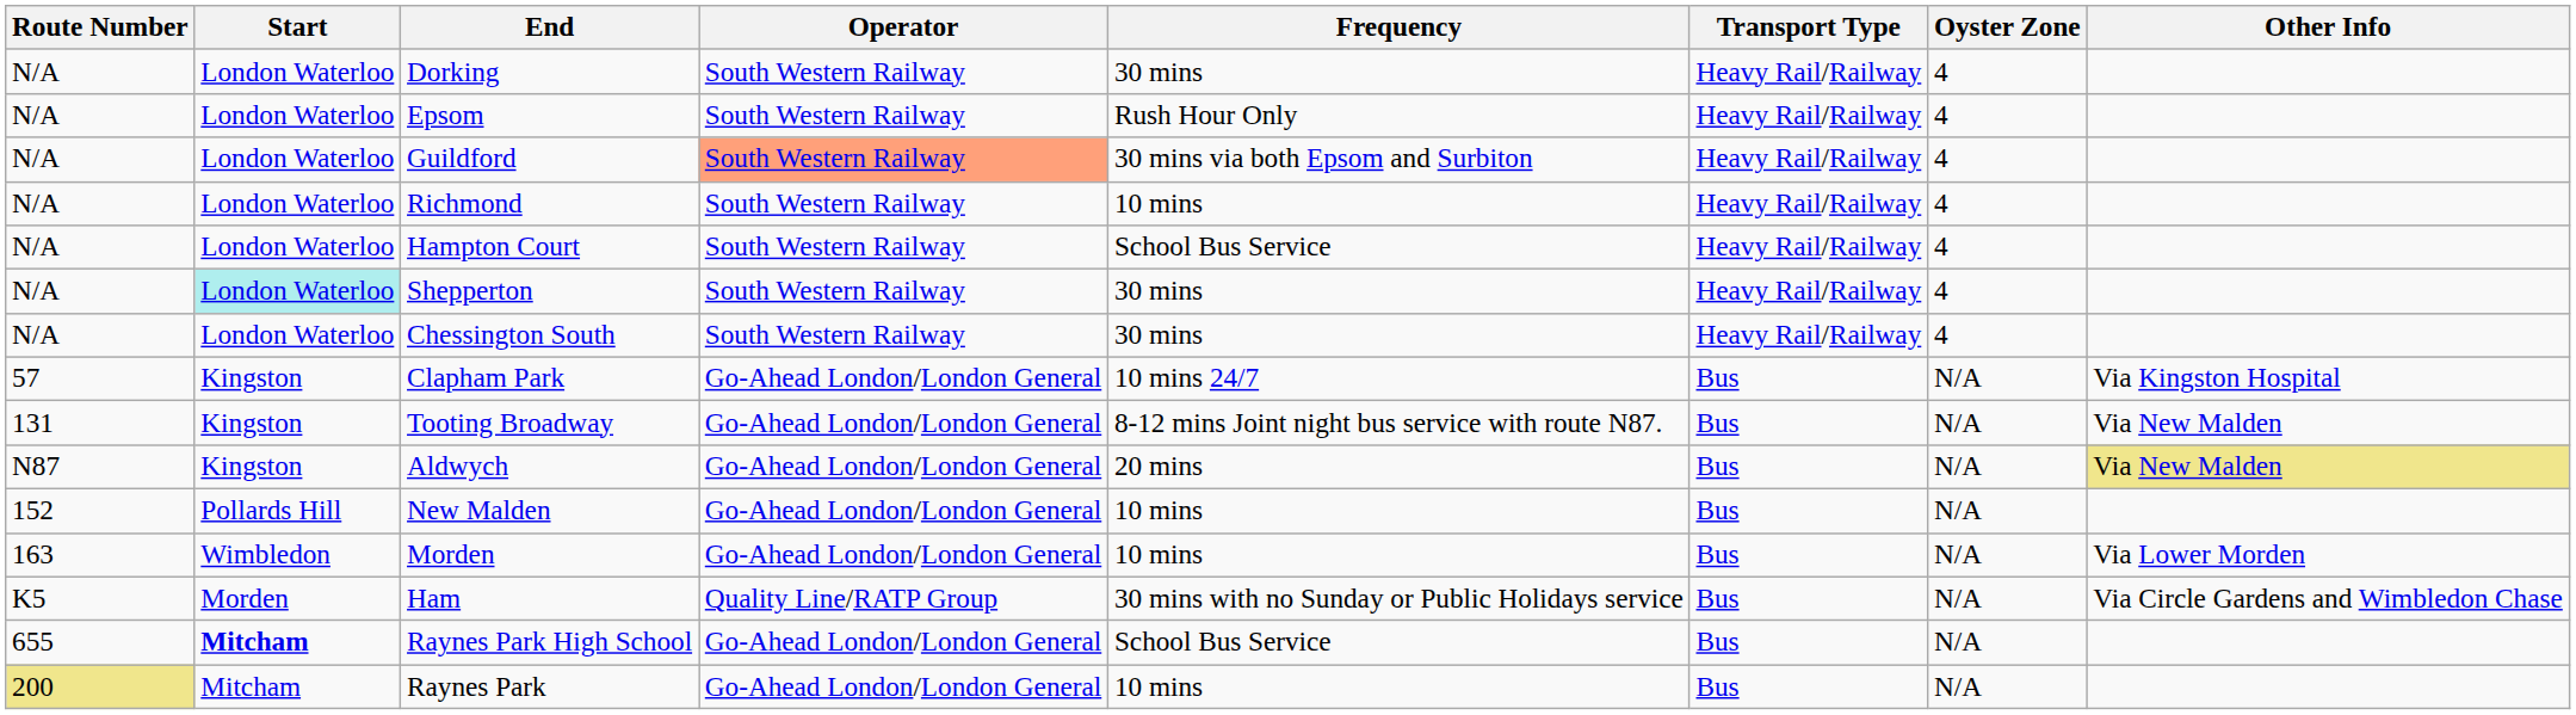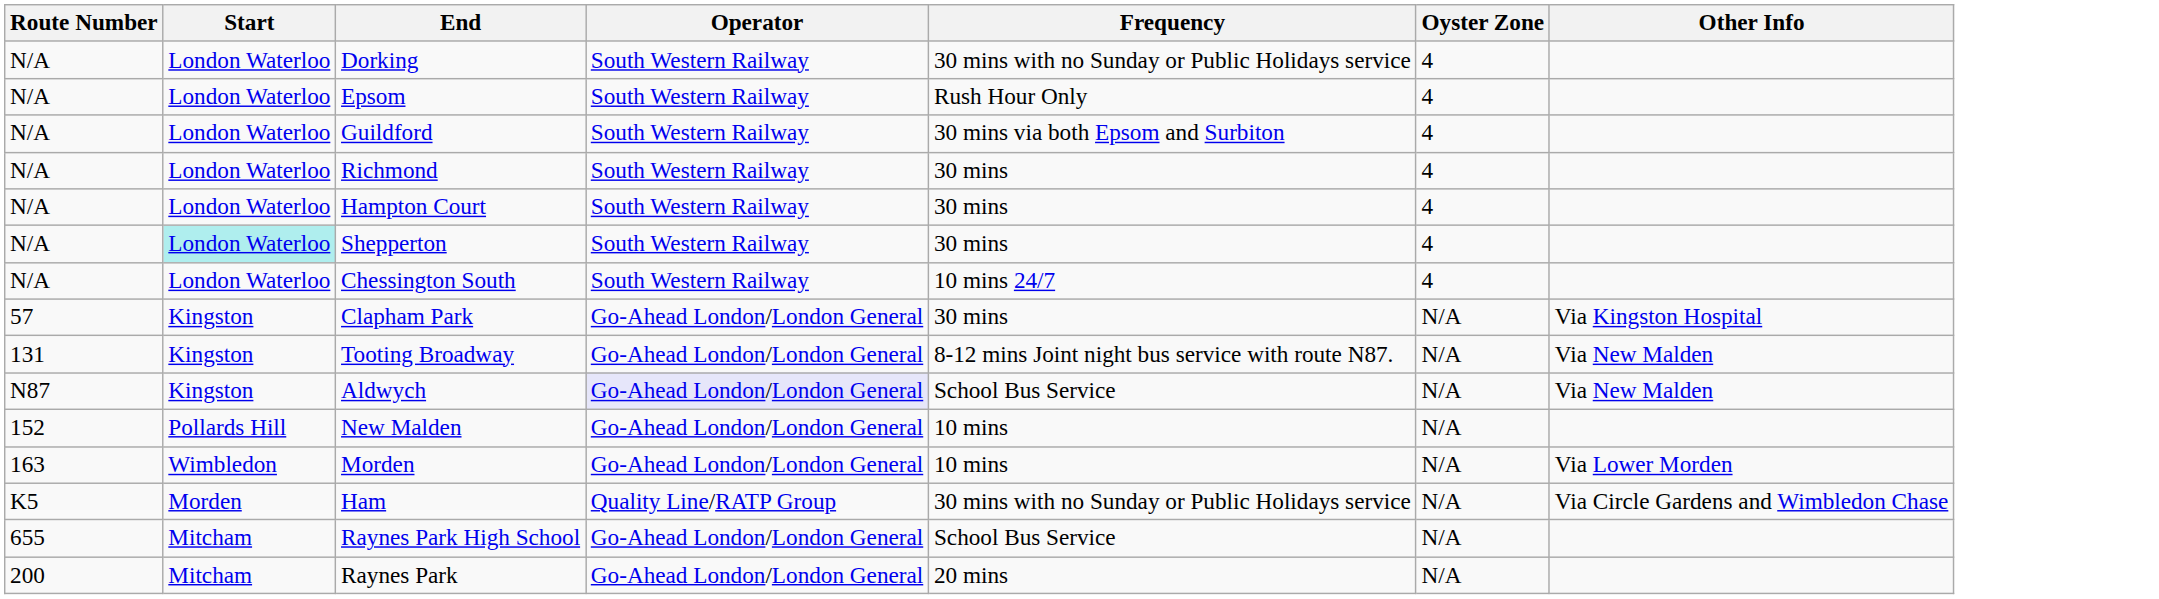 <table class="wikitable">
 <tr>
 <th>Route Number</th>
 <th>Start</th>
 <th>End</th>
 <th>Operator</th>
 <th>Frequency</th>
-<th>Transport Type</th>
 <th>Oyster Zone</th>
 <th>Other Info</th>
 </tr>
 <tr>
 <td>N/A</td>
 <td><a href='#'>London Waterloo</a></td>
 <td><a href='#'>Dorking</a></td>
 <td><a href='#'>South Western Railway</a></td>
-<td>30 mins</td>
-<td><a href='#'>Heavy Rail</a>/<a href='#'>Railway</a></td>
+<td>30 mins with no Sunday or Public Holidays service</td>
 <td>4</td>
 <td></td>
 </tr>
 <tr>
 <td>N/A</td>
 <td><a href='#'>London Waterloo</a></td>
 <td><a href='#'>Epsom</a></td>
 <td><a href='#'>South Western Railway</a></td>
 <td>Rush Hour Only</td>
-<td><a href='#'>Heavy Rail</a>/<a href='#'>Railway</a></td>
 <td>4</td>
 <td></td>
 </tr>
 <tr>
 <td>N/A</td>
 <td><a href='#'>London Waterloo</a></td>
 <td><a href='#'>Guildford</a></td>
-<td style="background: lightsalmon;"><a href='#'>South Western Railway</a></td>
+<td><a href='#'>South Western Railway</a></td>
 <td>30 mins via both <a href='#'>Epsom</a> and <a href='#'>Surbiton</a></td>
-<td><a href='#'>Heavy Rail</a>/<a href='#'>Railway</a></td>
 <td>4</td>
 <td></td>
 </tr>
 <tr>
 <td>N/A</td>
 <td><a href='#'>London Waterloo</a></td>
 <td><a href='#'>Richmond</a></td>
 <td><a href='#'>South Western Railway</a></td>
-<td>10 mins</td>
-<td><a href='#'>Heavy Rail</a>/<a href='#'>Railway</a></td>
+<td>30 mins</td>
 <td>4</td>
 <td></td>
 </tr>
 <tr>
 <td>N/A</td>
 <td><a href='#'>London Waterloo</a></td>
 <td><a href='#'>Hampton Court</a></td>
 <td><a href='#'>South Western Railway</a></td>
-<td>School Bus Service</td>
-<td><a href='#'>Heavy Rail</a>/<a href='#'>Railway</a></td>
+<td>30 mins</td>
 <td>4</td>
 <td></td>
 </tr>
 <tr>
 <td>N/A</td>
 <td style="background: paleturquoise;"><a href='#'>London Waterloo</a></td>
 <td><a href='#'>Shepperton</a></td>
 <td><a href='#'>South Western Railway</a></td>
 <td>30 mins</td>
-<td><a href='#'>Heavy Rail</a>/<a href='#'>Railway</a></td>
 <td>4</td>
 <td></td>
 </tr>
 <tr>
 <td>N/A</td>
 <td><a href='#'>London Waterloo</a></td>
 <td><a href='#'>Chessington South</a></td>
 <td><a href='#'>South Western Railway</a></td>
-<td>30 mins</td>
-<td><a href='#'>Heavy Rail</a>/<a href='#'>Railway</a></td>
+<td>10 mins <a href='#'>24/7</a></td>
 <td>4</td>
 <td></td>
 </tr>
 <tr>
 <td>57</td>
 <td><a href='#'>Kingston</a></td>
 <td><a href='#'>Clapham Park</a></td>
 <td><a href='#'>Go-Ahead London</a>/<a href='#'>London General</a></td>
-<td>10 mins <a href='#'>24/7</a></td>
-<td><a href='#'>Bus</a></td>
+<td>30 mins</td>
 <td>N/A</td>
 <td>Via <a href='#'>Kingston Hospital</a></td>
 </tr>
 <tr>
 <td>131</td>
 <td><a href='#'>Kingston</a></td>
 <td><a href='#'>Tooting Broadway</a></td>
 <td><a href='#'>Go-Ahead London</a>/<a href='#'>London General</a></td>
 <td>8-12 mins Joint night bus service with route N87.</td>
-<td><a href='#'>Bus</a></td>
 <td>N/A</td>
 <td>Via <a href='#'>New Malden</a></td>
 </tr>
 <tr>
 <td>N87</td>
 <td><a href='#'>Kingston</a></td>
 <td><a href='#'>Aldwych</a></td>
-<td><a href='#'>Go-Ahead London</a>/<a href='#'>London General</a></td>
-<td>20 mins</td>
-<td><a href='#'>Bus</a></td>
+<td style="background: lavender;"><a href='#'>Go-Ahead London</a>/<a href='#'>London General</a></td>
+<td>School Bus Service</td>
 <td>N/A</td>
-<td style="background: khaki;">Via <a href='#'>New Malden</a></td>
+<td>Via <a href='#'>New Malden</a></td>
 </tr>
 <tr>
 <td>152</td>
 <td><a href='#'>Pollards Hill</a></td>
 <td><a href='#'>New Malden</a></td>
 <td><a href='#'>Go-Ahead London</a>/<a href='#'>London General</a></td>
 <td>10 mins</td>
-<td><a href='#'>Bus</a></td>
 <td>N/A</td>
 <td></td>
 </tr>
 <tr>
 <td>163</td>
 <td><a href='#'>Wimbledon</a></td>
 <td><a href='#'>Morden</a></td>
 <td><a href='#'>Go-Ahead London</a>/<a href='#'>London General</a></td>
 <td>10 mins</td>
-<td><a href='#'>Bus</a></td>
 <td>N/A</td>
 <td>Via <a href='#'>Lower Morden</a></td>
 </tr>
 <tr>
 <td>K5</td>
 <td><a href='#'>Morden</a></td>
 <td><a href='#'>Ham</a></td>
 <td><a href='#'>Quality Line</a>/<a href='#'>RATP Group</a></td>
 <td>30 mins with no Sunday or Public Holidays service</td>
-<td><a href='#'>Bus</a></td>
 <td>N/A</td>
 <td>Via Circle Gardens and <a href='#'>Wimbledon Chase</a></td>
 </tr>
 <tr>
 <td>655</td>
-<td><strong><a href='#'>Mitcham</a></strong></td>
+<td><a href='#'>Mitcham</a></td>
 <td><a href='#'>Raynes Park High School</a></td>
 <td><a href='#'>Go-Ahead London</a>/<a href='#'>London General</a></td>
 <td>School Bus Service</td>
-<td><a href='#'>Bus</a></td>
 <td>N/A</td>
 <td></td>
 </tr>
 <tr>
-<td style="background: khaki;">200</td>
+<td>200</td>
 <td><a href='#'>Mitcham</a></td>
 <td>Raynes Park</td>
 <td><a href='#'>Go-Ahead London</a>/<a href='#'>London General</a></td>
-<td>10 mins</td>
-<td><a href='#'>Bus</a></td>
+<td>20 mins</td>
 <td>N/A</td>
 <td></td>
 </tr>
 </table>
